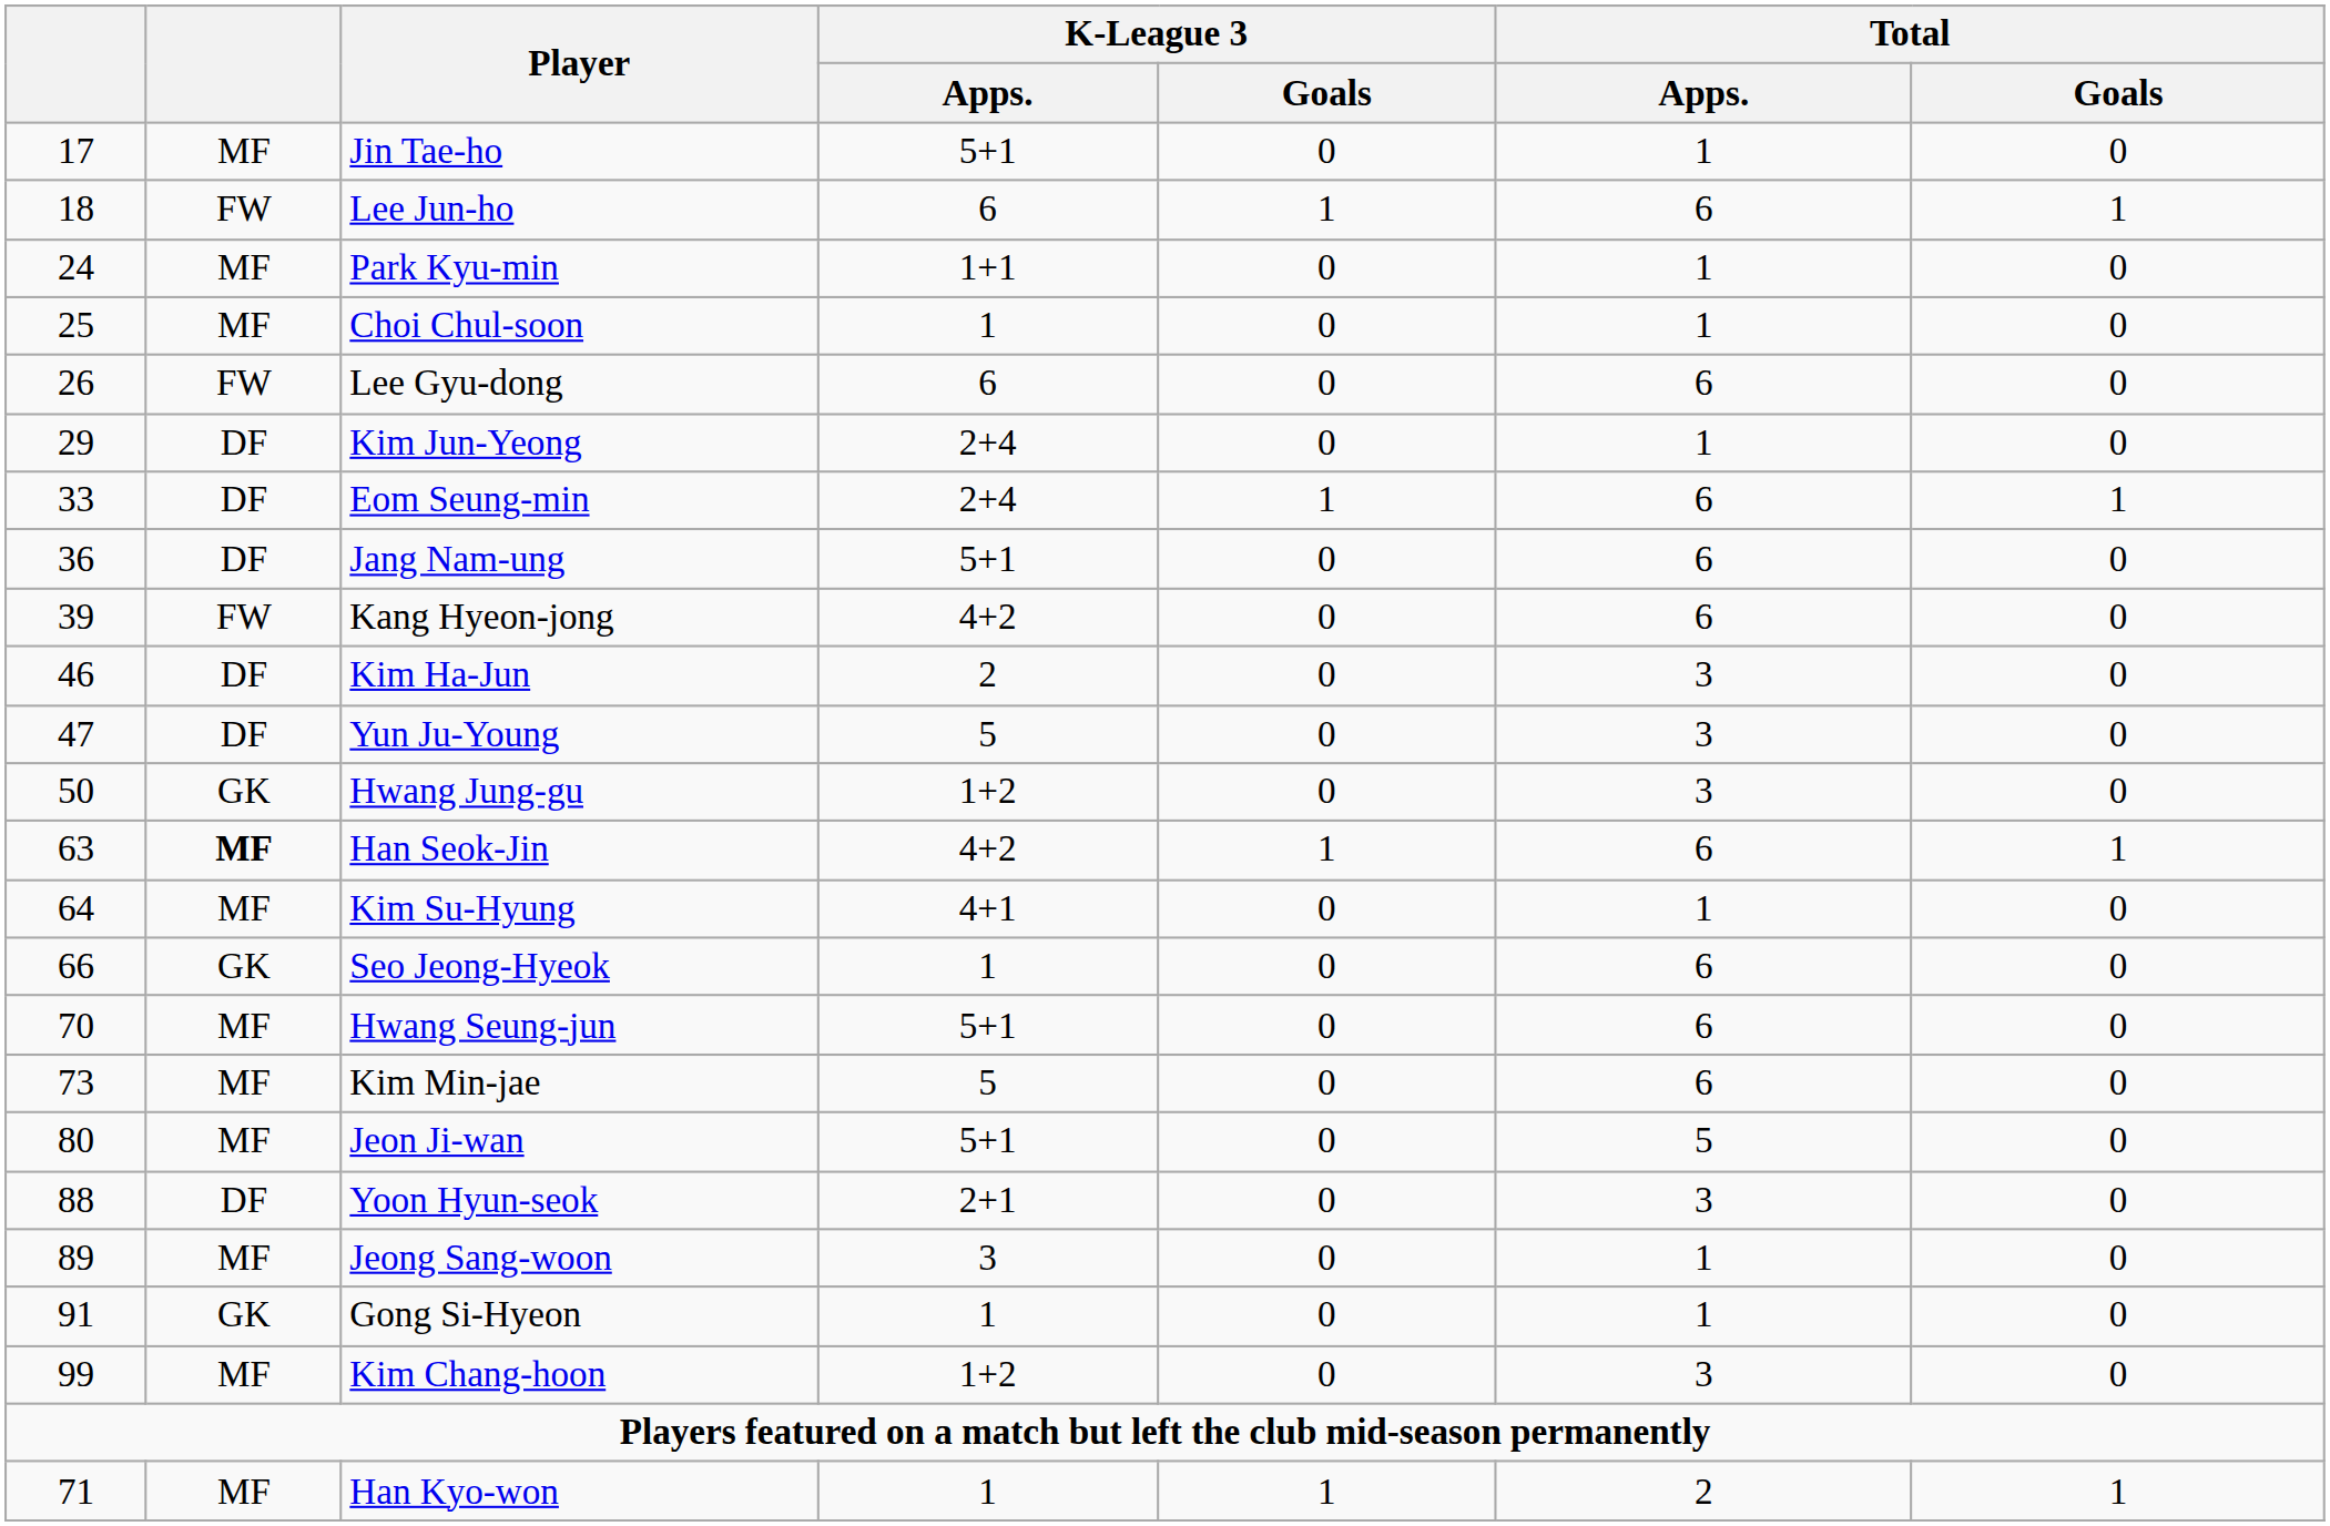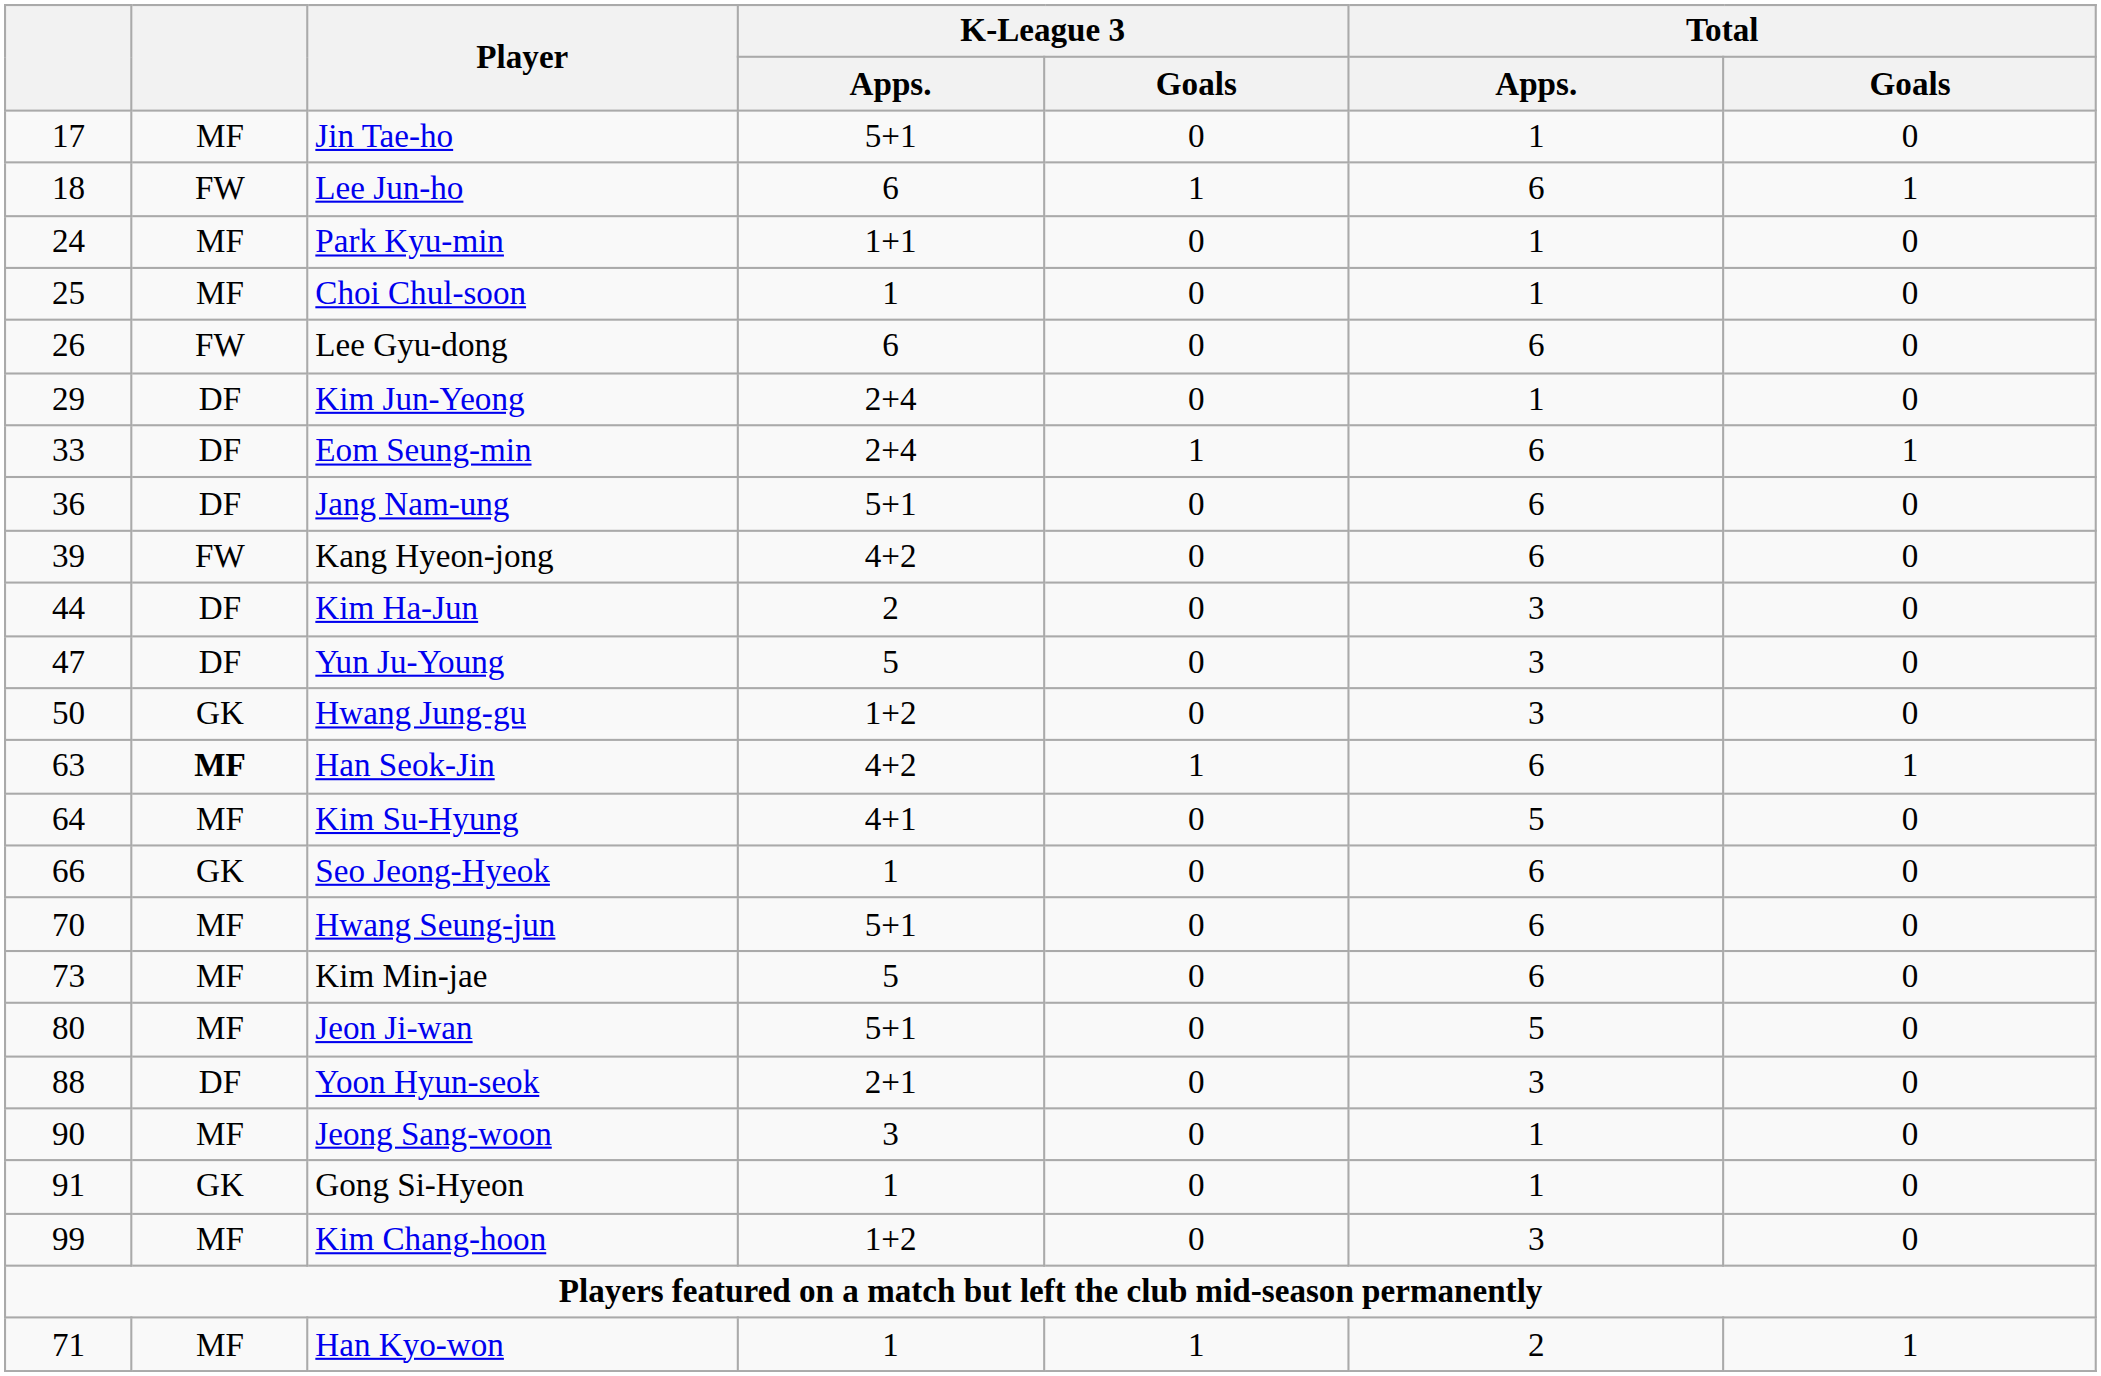 <table class="wikitable" style="text-align:center; font-size:100%; width:80%;">
 <tr>
 <th rowspan=2></th>
 <th rowspan=2></th>
 <th rowspan=2 width="200">Player</th>
 <th colspan=2 width="105">K-League 3</th>
 <th colspan=2 width="130">Total</th>
 </tr>
 <tr>
 <th>Apps.</th>
 <th> Goals</th>
 <th>Apps.</th>
 <th> Goals</th>
 </tr>
 <tr>
 <td>17</td>
 <td>MF</td>
 <td align="left"> <a href='#'>Jin Tae-ho</a></td>
 <td>5+1</td>
 <td>0</td>
 <td>1</td>
 <td>0</td>
 </tr>
 <tr>
 <td>18</td>
 <td>FW</td>
 <td align="left"> <a href='#'>Lee Jun-ho</a></td>
 <td>6</td>
 <td>1</td>
 <td>6</td>
 <td>1</td>
 </tr>
 <tr>
 <td>24</td>
 <td>MF</td>
 <td align="left"> <a href='#'>Park Kyu-min</a></td>
 <td>1+1</td>
 <td>0</td>
 <td>1</td>
 <td>0</td>
 </tr>
 <tr>
 <td>25</td>
 <td>MF</td>
 <td align="left"> <a href='#'>Choi Chul-soon</a></td>
 <td>1</td>
 <td>0</td>
 <td>1</td>
 <td>0</td>
 </tr>
 <tr>
 <td>26</td>
 <td>FW</td>
 <td align="left"> Lee Gyu-dong</td>
 <td>6</td>
 <td>0</td>
 <td>6</td>
 <td>0</td>
 </tr>
 <tr>
 <td>29</td>
 <td>DF</td>
 <td align="left"> <a href='#'>Kim Jun-Yeong</a></td>
 <td>2+4</td>
 <td>0</td>
 <td>1</td>
 <td>0</td>
 </tr>
 <tr>
 <td>33</td>
 <td>DF</td>
 <td align="left"> <a href='#'>Eom Seung-min</a></td>
 <td>2+4</td>
 <td>1</td>
 <td>6</td>
 <td>1</td>
 </tr>
 <tr>
 <td>36</td>
 <td>DF</td>
 <td align="left"> <a href='#'>Jang Nam-ung</a></td>
 <td>5+1</td>
 <td>0</td>
 <td>6</td>
 <td>0</td>
 </tr>
 <tr>
 <td>39</td>
 <td>FW</td>
 <td align="left"> Kang Hyeon-jong</td>
 <td>4+2</td>
 <td>0</td>
 <td>6</td>
 <td>0</td>
 </tr>
 <tr>
-<td>46</td>
+<td>44</td>
 <td>DF</td>
 <td align="left"> <a href='#'>Kim Ha-Jun</a></td>
 <td>2</td>
 <td>0</td>
 <td>3</td>
 <td>0</td>
 </tr>
 <tr>
 <td>47</td>
 <td>DF</td>
 <td align="left"> <a href='#'>Yun Ju-Young</a></td>
 <td>5</td>
 <td>0</td>
 <td>3</td>
 <td>0</td>
 </tr>
 <tr>
 <td>50</td>
 <td>GK</td>
 <td align="left"> <a href='#'>Hwang Jung-gu</a></td>
 <td>1+2</td>
 <td>0</td>
 <td>3</td>
 <td>0</td>
 </tr>
 <tr>
 <td>63</td>
 <td><strong>MF</strong></td>
 <td align="left"> <a href='#'>Han Seok-Jin</a></td>
 <td>4+2</td>
 <td>1</td>
 <td>6</td>
 <td>1</td>
 </tr>
 <tr>
 <td>64</td>
 <td>MF</td>
 <td align="left"> <a href='#'>Kim Su-Hyung</a></td>
 <td>4+1</td>
 <td>0</td>
-<td>1</td>
+<td>5</td>
 <td>0</td>
 </tr>
 <tr>
 <td>66</td>
 <td>GK</td>
 <td align="left"> <a href='#'>Seo Jeong-Hyeok</a></td>
 <td>1</td>
 <td>0</td>
 <td>6</td>
 <td>0</td>
 </tr>
 <tr>
 <td>70</td>
 <td>MF</td>
 <td align="left"> <a href='#'>Hwang Seung-jun</a></td>
 <td>5+1</td>
 <td>0</td>
 <td>6</td>
 <td>0</td>
 </tr>
 <tr>
 <td>73</td>
 <td>MF</td>
 <td align="left"> Kim Min-jae</td>
 <td>5</td>
 <td>0</td>
 <td>6</td>
 <td>0</td>
 </tr>
 <tr>
 <td>80</td>
 <td>MF</td>
 <td align="left"> <a href='#'>Jeon Ji-wan</a></td>
 <td>5+1</td>
 <td>0</td>
 <td>5</td>
 <td>0</td>
 </tr>
 <tr>
 <td>88</td>
 <td>DF</td>
 <td align="left"> <a href='#'>Yoon Hyun-seok</a></td>
 <td>2+1</td>
 <td>0</td>
 <td>3</td>
 <td>0</td>
 </tr>
 <tr>
-<td>89</td>
+<td>90</td>
 <td>MF</td>
 <td align="left"> <a href='#'>Jeong Sang-woon</a></td>
 <td>3</td>
 <td>0</td>
 <td>1</td>
 <td>0</td>
 </tr>
 <tr>
 <td>91</td>
 <td>GK</td>
 <td align="left"> Gong Si-Hyeon</td>
 <td>1</td>
 <td>0</td>
 <td>1</td>
 <td>0</td>
 </tr>
 <tr>
 <td>99</td>
 <td>MF</td>
 <td align="left"> <a href='#'>Kim Chang-hoon</a></td>
 <td>1+2</td>
 <td>0</td>
 <td>3</td>
 <td>0</td>
 </tr>
 <tr>
 <td colspan="15"><strong>Players featured on a match but left the club mid-season permanently</strong></td>
 </tr>
 <tr>
 <td>71</td>
 <td>MF</td>
 <td align="left"> <a href='#'>Han Kyo-won</a></td>
 <td>1</td>
 <td>1</td>
 <td>2</td>
 <td>1</td>
 </tr>
 <tr>
 </tr>
 </table>
